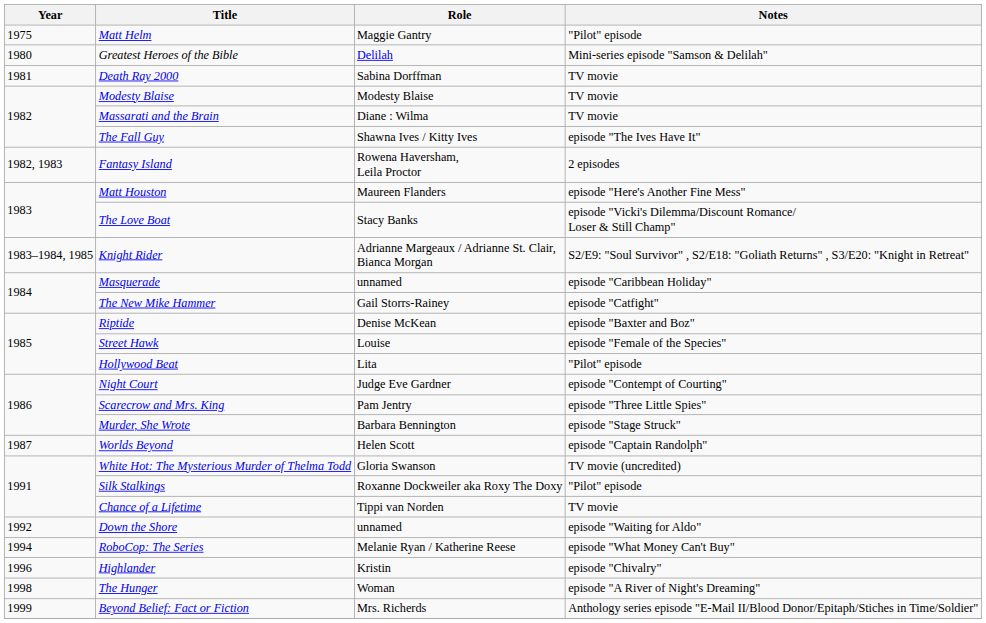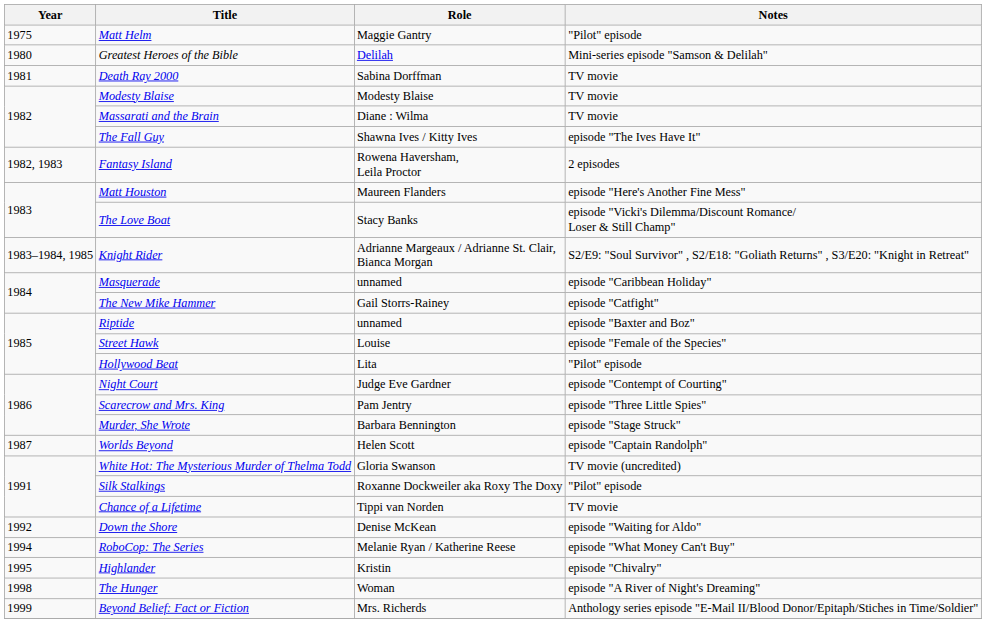 <table class= "wikitable sortable" style="font-size:89%;">
 <tr>
 <th>Year</th>
 <th>Title</th>
 <th>Role</th>
 <th>Notes</th>
 </tr>
 <tr>
 <td>1975</td>
 <td><em><a href='#'>Matt Helm</a></em></td>
 <td>Maggie Gantry</td>
 <td>"Pilot" episode</td>
 </tr>
 <tr>
 <td>1980</td>
 <td><em>Greatest Heroes of the Bible</em></td>
 <td><a href='#'>Delilah</a></td>
 <td>Mini-series episode "Samson & Delilah"</td>
 </tr>
 <tr>
 <td>1981</td>
 <td><em><a href='#'>Death Ray 2000</a></em></td>
 <td>Sabina Dorffman</td>
 <td>TV movie</td>
 </tr>
 <tr>
 <td rowspan=3>1982</td>
 <td><em><a href='#'>Modesty Blaise</a></em></td>
 <td>Modesty Blaise</td>
 <td>TV movie</td>
 </tr>
 <tr>
 <td><em><a href='#'>Massarati and the Brain</a></em></td>
 <td>Diane : Wilma</td>
 <td>TV movie</td>
 </tr>
 <tr>
 <td><em><a href='#'>The Fall Guy</a></em></td>
 <td>Shawna Ives / Kitty Ives</td>
 <td>episode "The Ives Have It"</td>
 </tr>
 <tr>
 <td>1982, 1983</td>
 <td><em><a href='#'>Fantasy Island</a></em></td>
 <td>Rowena Haversham,<br>  Leila Proctor</td>
 <td>2 episodes</td>
 </tr>
 <tr>
 <td rowspan=2>1983</td>
 <td><em><a href='#'>Matt Houston</a></em></td>
 <td>Maureen Flanders</td>
 <td>episode "Here's Another Fine Mess"</td>
 </tr>
 <tr>
 <td><em><a href='#'>The Love Boat</a></em></td>
 <td>Stacy Banks</td>
 <td>episode "Vicki's Dilemma/Discount Romance/<br>Loser & Still Champ"</td>
 </tr>
 <tr>
 <td>1983–1984, 1985</td>
 <td><em><a href='#'>Knight Rider</a></em></td>
 <td>Adrianne Margeaux / Adrianne St. Clair,<br> Bianca Morgan</td>
 <td>S2/E9: "Soul Survivor" , S2/E18: "Goliath Returns" , S3/E20: "Knight in Retreat"</td>
 </tr>
 <tr>
 <td rowspan=2>1984</td>
 <td><em><a href='#'>Masquerade</a></em></td>
 <td>unnamed</td>
 <td>episode "Caribbean Holiday"</td>
 </tr>
 <tr>
 <td><em><a href='#'>The New Mike Hammer</a></em></td>
 <td>Gail Storrs-Rainey</td>
 <td>episode "Catfight"</td>
 </tr>
 <tr>
 <td rowspan=3>1985</td>
 <td><em><a href='#'>Riptide</a></em></td>
-<td>Denise McKean</td>
+<td>unnamed</td>
 <td>episode "Baxter and Boz"</td>
 </tr>
 <tr>
 <td><em><a href='#'>Street Hawk</a></em></td>
 <td>Louise</td>
 <td>episode "Female of the Species"</td>
 </tr>
 <tr>
 <td><em><a href='#'>Hollywood Beat</a></em></td>
 <td>Lita</td>
 <td>"Pilot" episode</td>
 </tr>
 <tr>
 <td rowspan=3>1986</td>
 <td><em><a href='#'>Night Court</a></em></td>
 <td>Judge Eve Gardner</td>
 <td>episode "Contempt of Courting"</td>
 </tr>
 <tr>
 <td><em><a href='#'>Scarecrow and Mrs. King</a></em></td>
 <td>Pam Jentry</td>
 <td>episode "Three Little Spies"</td>
 </tr>
 <tr>
 <td><em><a href='#'>Murder, She Wrote</a></em></td>
 <td>Barbara Bennington</td>
 <td>episode "Stage Struck"</td>
 </tr>
 <tr>
 <td>1987</td>
 <td><em><a href='#'>Worlds Beyond</a></em></td>
 <td>Helen Scott</td>
 <td>episode "Captain Randolph"</td>
 </tr>
 <tr>
 <td rowspan=3>1991</td>
 <td><em><a href='#'>White Hot: The Mysterious Murder of Thelma Todd</a></em></td>
 <td>Gloria Swanson</td>
 <td>TV movie (uncredited)</td>
 </tr>
 <tr>
 <td><em><a href='#'>Silk Stalkings</a></em></td>
 <td>Roxanne Dockweiler aka Roxy The Doxy</td>
 <td>"Pilot" episode</td>
 </tr>
 <tr>
 <td><em><a href='#'>Chance of a Lifetime</a></em></td>
 <td>Tippi van Norden</td>
 <td>TV movie</td>
 </tr>
 <tr>
 <td>1992</td>
 <td><em><a href='#'>Down the Shore</a></em></td>
-<td>unnamed</td>
+<td>Denise McKean</td>
 <td>episode "Waiting for Aldo"</td>
 </tr>
 <tr>
 <td>1994</td>
 <td><em><a href='#'>RoboCop: The Series</a></em></td>
 <td>Melanie Ryan / Katherine Reese</td>
 <td>episode "What Money Can't Buy"</td>
 </tr>
 <tr>
-<td>1996</td>
+<td>1995</td>
 <td><em><a href='#'>Highlander</a></em></td>
 <td>Kristin</td>
 <td>episode "Chivalry"</td>
 </tr>
 <tr>
 <td>1998</td>
 <td><em><a href='#'>The Hunger</a></em></td>
 <td>Woman</td>
 <td>episode "A River of Night's Dreaming"</td>
 </tr>
 <tr>
 <td>1999</td>
 <td><em><a href='#'>Beyond Belief: Fact or Fiction</a></em></td>
 <td>Mrs. Richerds</td>
 <td>Anthology series episode "E-Mail II/Blood Donor/Epitaph/Stiches in Time/Soldier"</td>
 </tr>
 <tr>
 </tr>
 </table>
